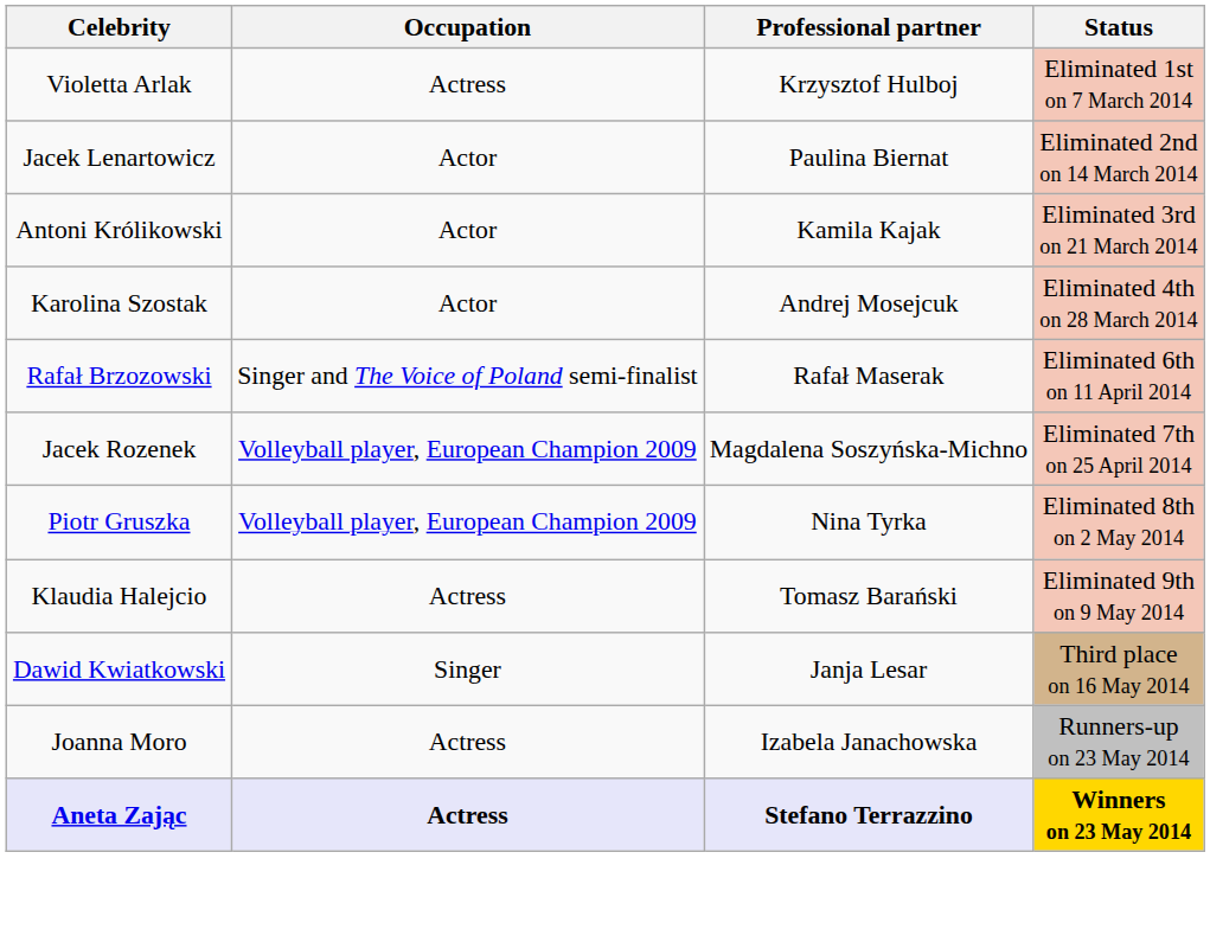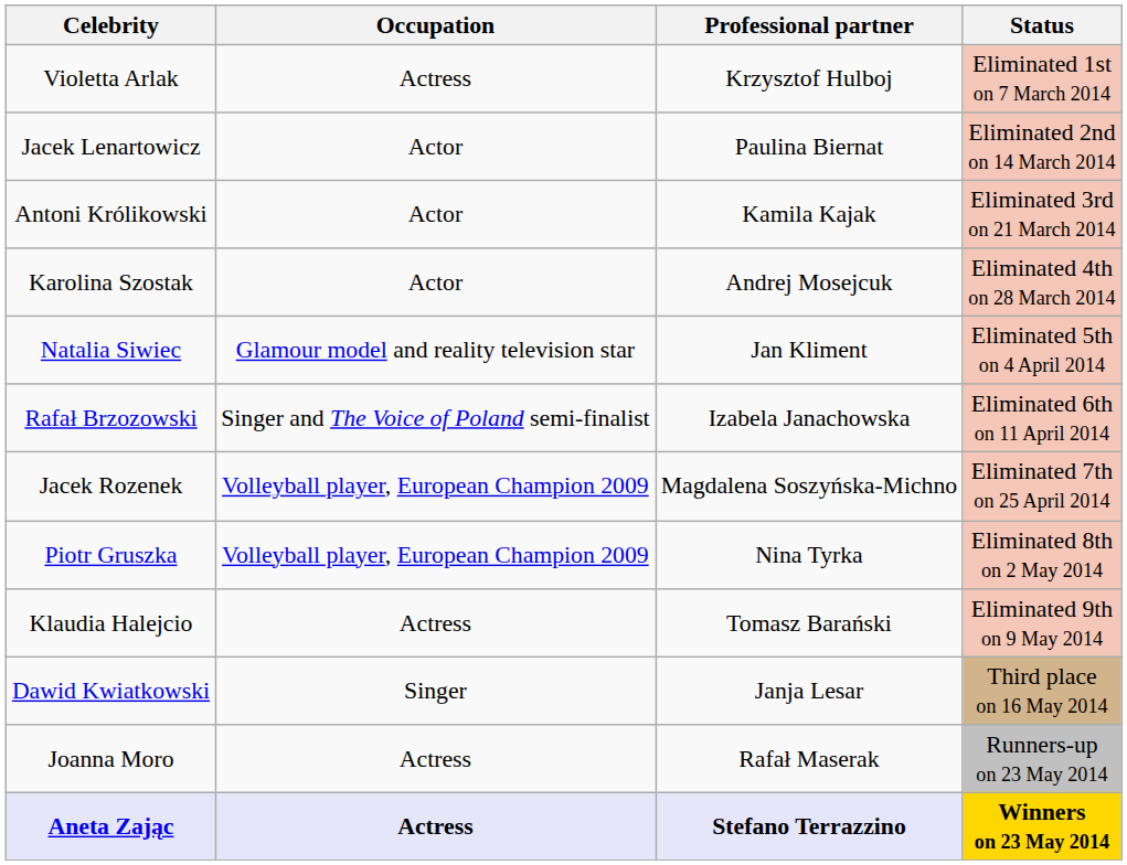 <table class="wikitable sortable" style="margin:auto; text-align:center; font-size:95%;">
 <tr>
 <th>Celebrity</th>
 <th>Occupation</th>
 <th>Professional partner</th>
 <th>Status</th>
 </tr>
 <tr>
 <td>Violetta Arlak</td>
 <td>Actress</td>
 <td>Krzysztof Hulboj</td>
 <td style="background:#f4c7b8;">Eliminated 1st<br><small>on 7 March 2014</small></td>
 </tr>
 <tr>
 <td>Jacek Lenartowicz</td>
 <td>Actor</td>
 <td>Paulina Biernat</td>
 <td style="background:#f4c7b8;">Eliminated 2nd<br><small>on 14 March 2014</small></td>
 </tr>
 <tr>
 <td>Antoni Królikowski</td>
 <td>Actor</td>
 <td>Kamila Kajak</td>
 <td style="background:#f4c7b8;">Eliminated 3rd<br><small>on 21 March 2014</small></td>
 </tr>
 <tr>
 <td>Karolina Szostak</td>
 <td>Actor</td>
 <td>Andrej Mosejcuk</td>
 <td style="background:#f4c7b8;">Eliminated 4th<br><small>on 28 March 2014</small></td>
 </tr>
 <tr>
+<td><a href='#'>Natalia Siwiec</a></td>
+<td><a href='#'>Glamour model</a> and reality television star</td>
+<td>Jan Kliment</td>
+<td style="background:#f4c7b8;">Eliminated 5th<br><small>on 4 April 2014</small></td>
+</tr>
+<tr>
 <td><a href='#'>Rafał Brzozowski</a></td>
 <td>Singer and <em><a href='#'>The Voice of Poland</a></em> semi-finalist</td>
-<td>Rafał Maserak</td>
+<td>Izabela Janachowska</td>
 <td style="background:#f4c7b8;">Eliminated 6th<br><small>on 11 April 2014</small></td>
 </tr>
 <tr>
 <td>Jacek Rozenek</td>
 <td><a href='#'>Volleyball player</a>, <a href='#'>European Champion 2009</a></td>
 <td>Magdalena Soszyńska-Michno</td>
 <td style="background:#f4c7b8;">Eliminated 7th<br><small>on 25 April 2014</small></td>
 </tr>
 <tr>
 <td><a href='#'>Piotr Gruszka</a></td>
 <td><a href='#'>Volleyball player</a>, <a href='#'>European Champion 2009</a></td>
 <td>Nina Tyrka</td>
 <td style="background:#f4c7b8;">Eliminated 8th<br><small>on 2 May 2014</small></td>
 </tr>
 <tr>
 <td>Klaudia Halejcio</td>
 <td>Actress</td>
 <td>Tomasz Barański</td>
 <td style="background:#f4c7b8;">Eliminated 9th<br><small>on 9 May 2014</small></td>
 </tr>
 <tr>
 <td><a href='#'>Dawid Kwiatkowski</a></td>
 <td>Singer</td>
 <td>Janja Lesar</td>
 <td style="background:tan;">Third place<br><small>on 16 May 2014</small></td>
 </tr>
 <tr>
 <td>Joanna Moro</td>
 <td>Actress</td>
-<td>Izabela Janachowska</td>
+<td>Rafał Maserak</td>
 <td style="background:silver;">Runners-up<br><small>on 23 May 2014</small></td>
 </tr>
 <tr>
 <td style="background:lavender;"><strong><a href='#'>Aneta Zając</a></strong></td>
 <td style="background:lavender;"><strong>Actress</strong></td>
 <td style="background:lavender;"><strong>Stefano Terrazzino</strong></td>
 <td style="background:gold;"><strong>Winners<br><small>on 23 May 2014</small></strong></td>
 </tr>
 </table>
